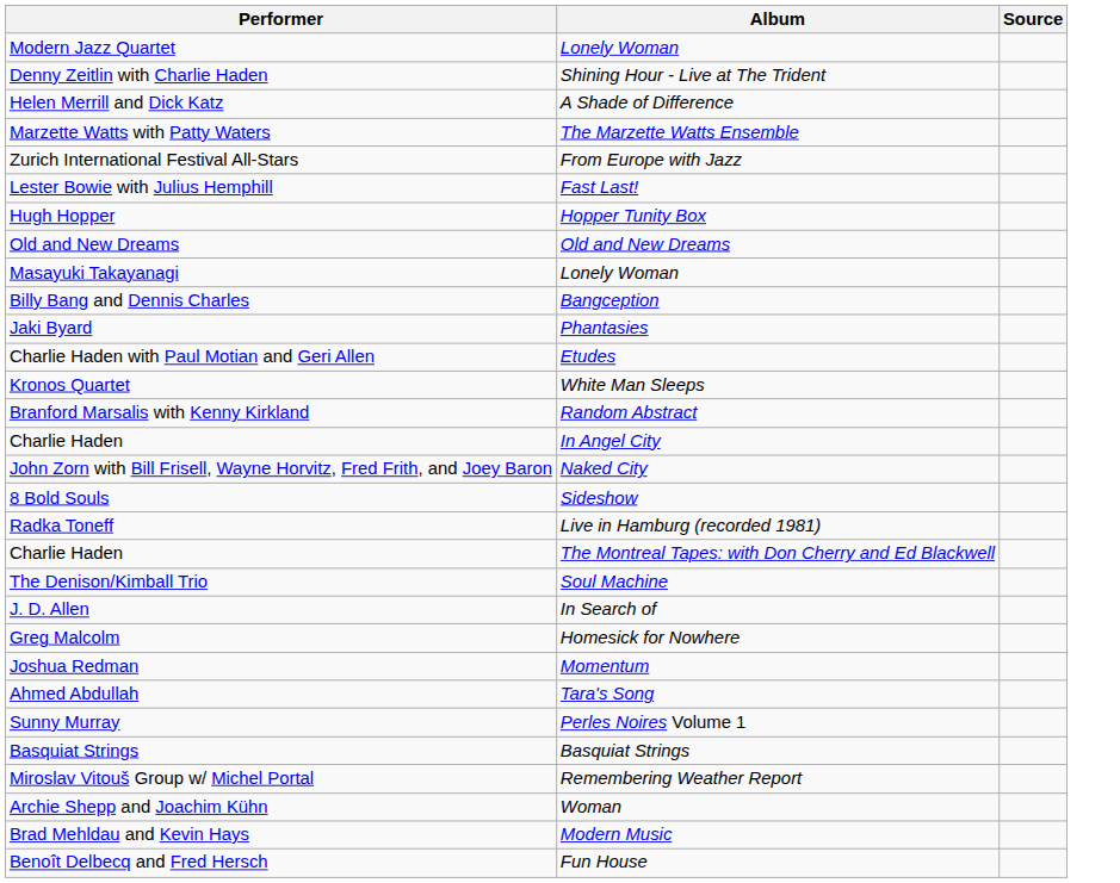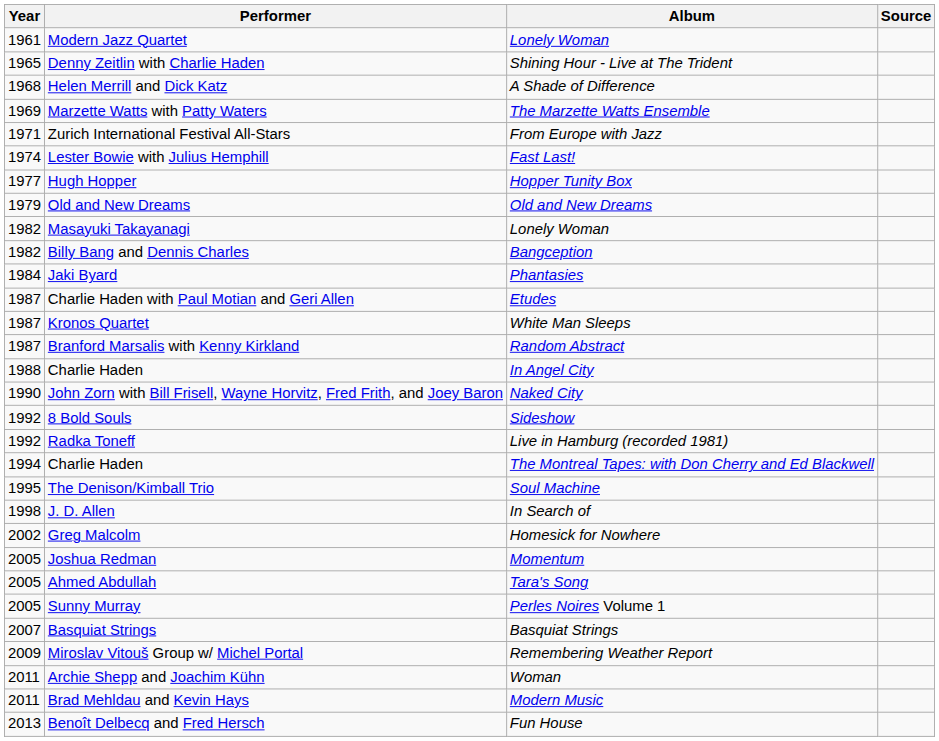 <table class="wikitable sortable">
 <tr>
+<th>Year</th>
 <th>Performer</th>
 <th>Album</th>
 <th>Source</th>
 </tr>
 <tr>
+<td>1961</td>
 <td><a href='#'>Modern Jazz Quartet</a></td>
 <td><em><a href='#'>Lonely Woman</a></em></td>
 <td></td>
 </tr>
 <tr>
+<td>1965</td>
 <td><a href='#'>Denny Zeitlin</a> with <a href='#'>Charlie Haden</a></td>
 <td><em>Shining Hour - Live at The Trident</em></td>
 <td></td>
 </tr>
 <tr>
+<td>1968</td>
 <td><a href='#'>Helen Merrill</a> and <a href='#'>Dick Katz</a></td>
 <td><em>A Shade of Difference</em></td>
 <td></td>
 </tr>
 <tr>
+<td>1969</td>
 <td><a href='#'>Marzette Watts</a> with <a href='#'>Patty Waters</a></td>
 <td><em><a href='#'>The Marzette Watts Ensemble</a></em></td>
 <td></td>
 </tr>
 <tr>
+<td>1971</td>
 <td>Zurich International Festival All-Stars</td>
 <td><em>From Europe with Jazz</em></td>
 <td></td>
 </tr>
 <tr>
+<td>1974</td>
 <td><a href='#'>Lester Bowie</a> with <a href='#'>Julius Hemphill</a></td>
 <td><em><a href='#'>Fast Last!</a></em></td>
 <td></td>
 </tr>
 <tr>
+<td>1977</td>
 <td><a href='#'>Hugh Hopper</a></td>
 <td><em><a href='#'>Hopper Tunity Box</a></em></td>
 <td></td>
 </tr>
 <tr>
+<td>1979</td>
 <td><a href='#'>Old and New Dreams</a></td>
 <td><em><a href='#'>Old and New Dreams</a></em></td>
 <td></td>
 </tr>
 <tr>
+<td>1982</td>
 <td><a href='#'>Masayuki Takayanagi</a></td>
 <td><em>Lonely Woman</em></td>
 <td></td>
 </tr>
 <tr>
+<td>1982</td>
 <td><a href='#'>Billy Bang</a> and <a href='#'>Dennis Charles</a></td>
 <td><em><a href='#'>Bangception</a></em></td>
 <td></td>
 </tr>
 <tr>
+<td>1984</td>
 <td><a href='#'>Jaki Byard</a></td>
 <td><em><a href='#'>Phantasies</a></em></td>
 <td></td>
 </tr>
 <tr>
+<td>1987</td>
 <td>Charlie Haden with <a href='#'>Paul Motian</a> and <a href='#'>Geri Allen</a></td>
 <td><em><a href='#'>Etudes</a></em></td>
 <td></td>
 </tr>
 <tr>
+<td>1987</td>
 <td><a href='#'>Kronos Quartet</a></td>
 <td><em>White Man Sleeps</em></td>
 <td></td>
 </tr>
 <tr>
+<td>1987</td>
 <td><a href='#'>Branford Marsalis</a> with <a href='#'>Kenny Kirkland</a></td>
 <td><em><a href='#'>Random Abstract</a></em></td>
 <td></td>
 </tr>
 <tr>
+<td>1988</td>
 <td>Charlie Haden</td>
 <td><em><a href='#'>In Angel City</a></em></td>
 <td></td>
 </tr>
 <tr>
+<td>1990</td>
 <td><a href='#'>John Zorn</a> with <a href='#'>Bill Frisell</a>, <a href='#'>Wayne Horvitz</a>, <a href='#'>Fred Frith</a>, and <a href='#'>Joey Baron</a></td>
 <td><em><a href='#'>Naked City</a></em></td>
 <td></td>
 </tr>
 <tr>
+<td>1992</td>
 <td><a href='#'>8 Bold Souls</a></td>
 <td><em><a href='#'>Sideshow</a></em></td>
 <td></td>
 </tr>
 <tr>
+<td>1992</td>
 <td><a href='#'>Radka Toneff</a></td>
 <td><em>Live in Hamburg (recorded 1981)</em></td>
 <td></td>
 </tr>
 <tr>
+<td>1994</td>
 <td>Charlie Haden</td>
 <td><em><a href='#'>The Montreal Tapes: with Don Cherry and Ed Blackwell</a></em></td>
 <td></td>
 </tr>
 <tr>
+<td>1995</td>
 <td><a href='#'>The Denison/Kimball Trio</a></td>
 <td><em><a href='#'>Soul Machine</a></em></td>
 <td></td>
 </tr>
 <tr>
+<td>1998</td>
 <td><a href='#'>J. D. Allen</a></td>
 <td><em>In Search of</em></td>
 <td></td>
 </tr>
 <tr>
+<td>2002</td>
 <td><a href='#'>Greg Malcolm</a></td>
 <td><em>Homesick for Nowhere</em></td>
 <td></td>
 </tr>
 <tr>
+<td>2005</td>
 <td><a href='#'>Joshua Redman</a></td>
 <td><em><a href='#'>Momentum</a></em></td>
 <td></td>
 </tr>
 <tr>
+<td>2005</td>
 <td><a href='#'>Ahmed Abdullah</a></td>
 <td><em><a href='#'>Tara's Song</a></em></td>
 <td></td>
 </tr>
 <tr>
+<td>2005</td>
 <td><a href='#'>Sunny Murray</a></td>
 <td><em><a href='#'>Perles Noires</a></em> Volume 1</td>
 <td></td>
 </tr>
 <tr>
+<td>2007</td>
 <td><a href='#'>Basquiat Strings</a></td>
 <td><em>Basquiat Strings</em></td>
 <td></td>
 </tr>
 <tr>
+<td>2009</td>
 <td><a href='#'>Miroslav Vitouš</a> Group w/ <a href='#'>Michel Portal</a></td>
 <td><em>Remembering Weather Report</em></td>
 <td></td>
 </tr>
 <tr>
+<td>2011</td>
 <td><a href='#'>Archie Shepp</a>  and <a href='#'>Joachim Kühn</a></td>
 <td><em>Woman</em></td>
 <td></td>
 </tr>
 <tr>
+<td>2011</td>
 <td><a href='#'>Brad Mehldau</a> and <a href='#'>Kevin Hays</a></td>
 <td><em><a href='#'>Modern Music</a></em></td>
 <td></td>
 </tr>
 <tr>
+<td>2013</td>
 <td><a href='#'>Benoît Delbecq</a> and <a href='#'>Fred Hersch</a></td>
 <td><em>Fun House</em></td>
 <td></td>
 </tr>
 </table>
